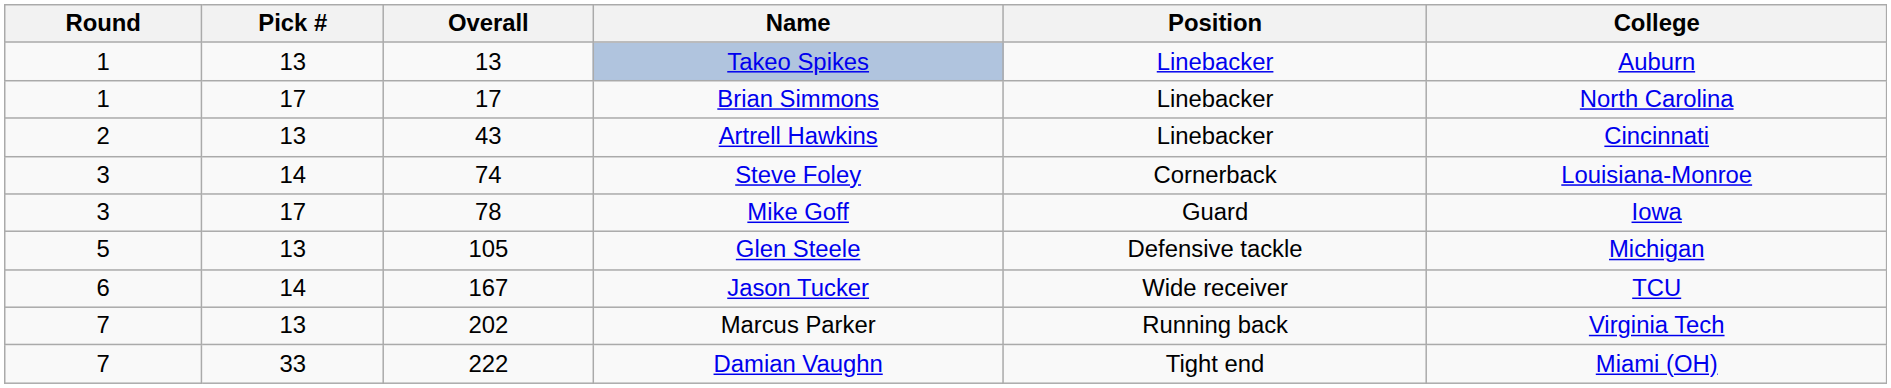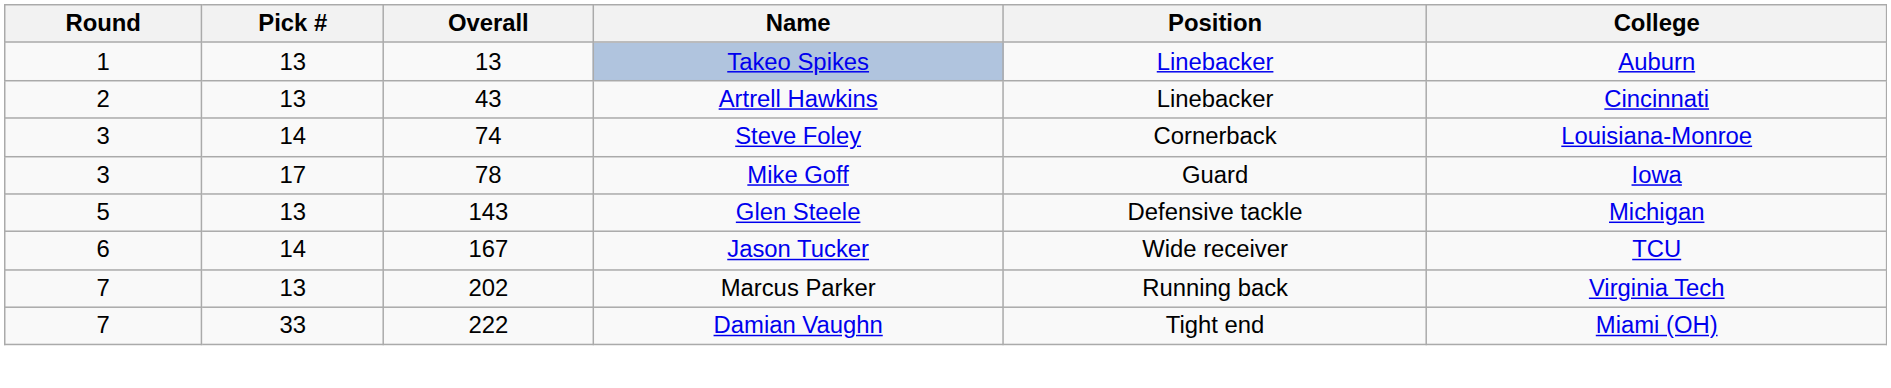 <table class="wikitable sortable sortable" style="width: 100%; text-align:center">
 <tr>
 <th>Round</th>
 <th>Pick #</th>
 <th>Overall</th>
 <th>Name</th>
 <th>Position</th>
 <th>College</th>
 </tr>
 <tr>
 <td>1</td>
 <td>13</td>
 <td>13</td>
 <td bgcolor=lightsteelblue><a href='#'>Takeo Spikes</a></td>
 <td><a href='#'>Linebacker</a></td>
 <td><a href='#'>Auburn</a></td>
-</tr>
-<tr>
-<td>1</td>
-<td>17</td>
-<td>17</td>
-<td><a href='#'>Brian Simmons</a></td>
-<td>Linebacker</td>
-<td><a href='#'>North Carolina</a></td>
 </tr>
 <tr>
 <td>2</td>
 <td>13</td>
 <td>43</td>
 <td><a href='#'>Artrell Hawkins</a></td>
 <td>Linebacker</td>
 <td><a href='#'>Cincinnati</a></td>
 </tr>
 <tr>
 <td>3</td>
 <td>14</td>
 <td>74</td>
 <td><a href='#'>Steve Foley</a></td>
 <td>Cornerback</td>
 <td><a href='#'>Louisiana-Monroe</a></td>
 </tr>
 <tr>
 <td>3</td>
 <td>17</td>
 <td>78</td>
 <td><a href='#'>Mike Goff</a></td>
 <td>Guard</td>
 <td><a href='#'>Iowa</a></td>
 </tr>
 <tr>
 <td>5</td>
 <td>13</td>
-<td>105</td>
+<td>143</td>
 <td><a href='#'>Glen Steele</a></td>
 <td>Defensive tackle</td>
 <td><a href='#'>Michigan</a></td>
 </tr>
 <tr>
 <td>6</td>
 <td>14</td>
 <td>167</td>
 <td><a href='#'>Jason Tucker</a></td>
 <td>Wide receiver</td>
 <td><a href='#'>TCU</a></td>
 </tr>
 <tr>
 <td>7</td>
 <td>13</td>
 <td>202</td>
 <td>Marcus Parker</td>
 <td>Running back</td>
 <td><a href='#'>Virginia Tech</a></td>
 </tr>
 <tr>
 <td>7</td>
 <td>33</td>
 <td>222</td>
 <td><a href='#'>Damian Vaughn</a></td>
 <td>Tight end</td>
 <td><a href='#'>Miami (OH)</a></td>
 </tr>
 </table>
